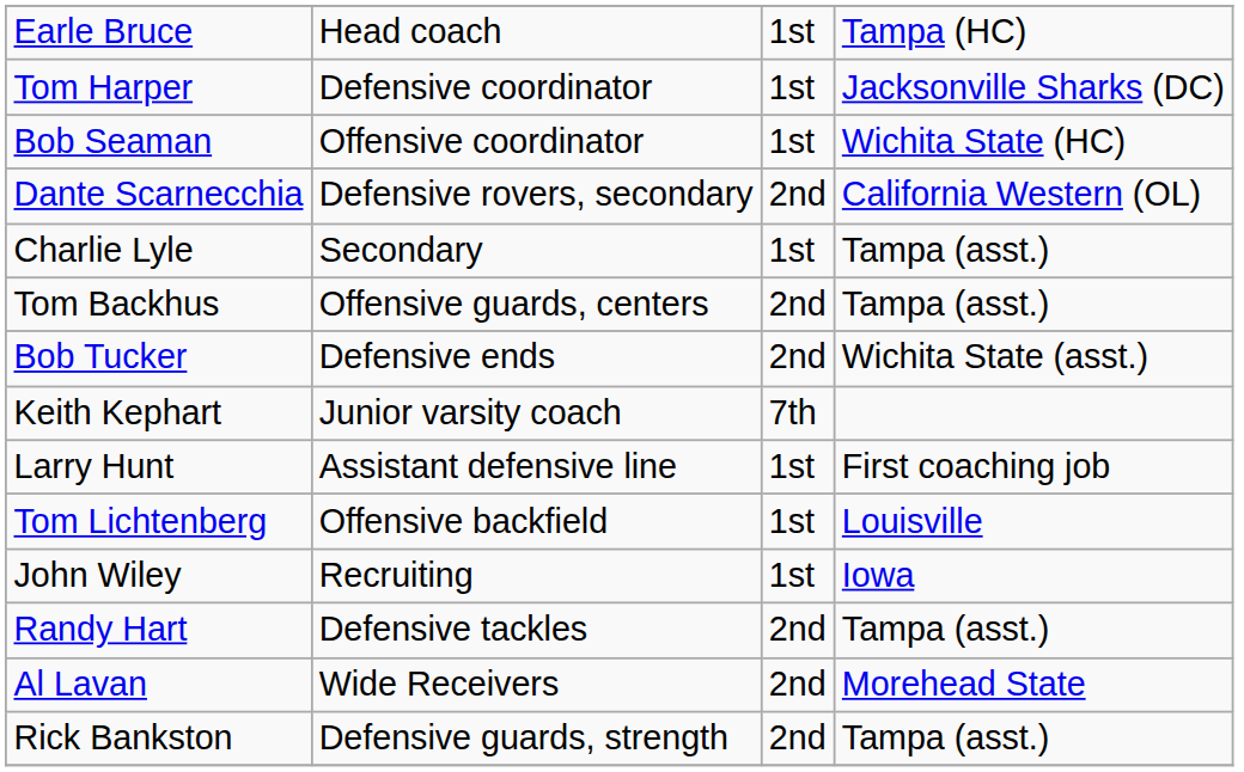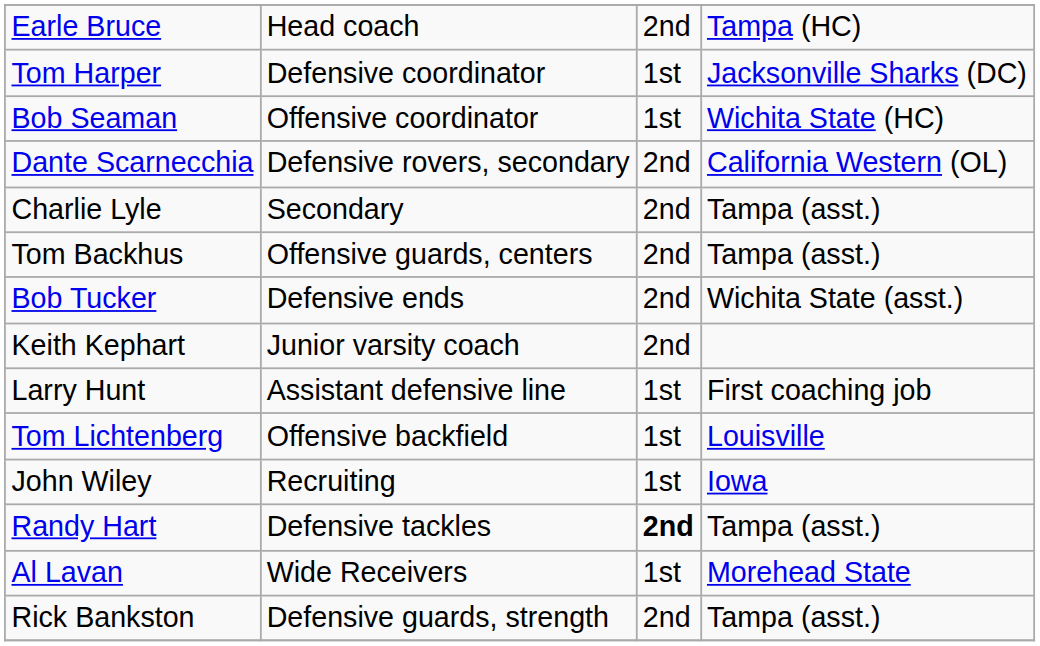 <table class="wikitable">
 <tr>
 </tr>
 <tr>
 <td><a href='#'>Earle Bruce</a></td>
 <td>Head coach</td>
-<td>1st</td>
+<td>2nd</td>
 <td><a href='#'>Tampa</a> (HC)</td>
 </tr>
 <tr>
 <td><a href='#'>Tom Harper</a></td>
 <td>Defensive coordinator</td>
 <td>1st</td>
 <td><a href='#'>Jacksonville Sharks</a> (DC)</td>
 </tr>
 <tr>
 <td><a href='#'>Bob Seaman</a></td>
 <td>Offensive coordinator</td>
 <td>1st</td>
 <td><a href='#'>Wichita State</a> (HC)</td>
 </tr>
 <tr>
 <td><a href='#'>Dante Scarnecchia</a></td>
 <td>Defensive rovers, secondary</td>
 <td>2nd</td>
 <td><a href='#'>California Western</a> (OL)</td>
 </tr>
 <tr>
 <td>Charlie Lyle</td>
 <td>Secondary</td>
-<td>1st</td>
+<td>2nd</td>
 <td>Tampa (asst.)</td>
 </tr>
 <tr>
 <td>Tom Backhus</td>
 <td>Offensive guards, centers</td>
 <td>2nd</td>
 <td>Tampa (asst.)</td>
 </tr>
 <tr>
 <td><a href='#'>Bob Tucker</a></td>
 <td>Defensive ends</td>
 <td>2nd</td>
 <td>Wichita State (asst.)</td>
 </tr>
 <tr>
 <td>Keith Kephart</td>
 <td>Junior varsity coach</td>
-<td>7th</td>
+<td>2nd</td>
 <td></td>
 </tr>
 <tr>
 <td>Larry Hunt</td>
 <td>Assistant defensive line</td>
 <td>1st</td>
 <td>First coaching job</td>
 </tr>
 <tr>
 <td><a href='#'>Tom Lichtenberg</a></td>
 <td>Offensive backfield</td>
 <td>1st</td>
 <td><a href='#'>Louisville</a></td>
 </tr>
 <tr>
 <td>John Wiley</td>
 <td>Recruiting</td>
 <td>1st</td>
 <td><a href='#'>Iowa</a></td>
 </tr>
 <tr>
 <td><a href='#'>Randy Hart</a></td>
 <td>Defensive tackles</td>
-<td>2nd</td>
+<td><strong>2nd</strong></td>
 <td>Tampa (asst.)</td>
 </tr>
 <tr>
 <td><a href='#'>Al Lavan</a></td>
 <td>Wide Receivers</td>
-<td>2nd</td>
+<td>1st</td>
 <td><a href='#'>Morehead State</a></td>
 </tr>
 <tr>
 <td>Rick Bankston</td>
 <td>Defensive guards, strength</td>
 <td>2nd</td>
 <td>Tampa (asst.)</td>
 </tr>
 <tr>
 </tr>
 </table>
